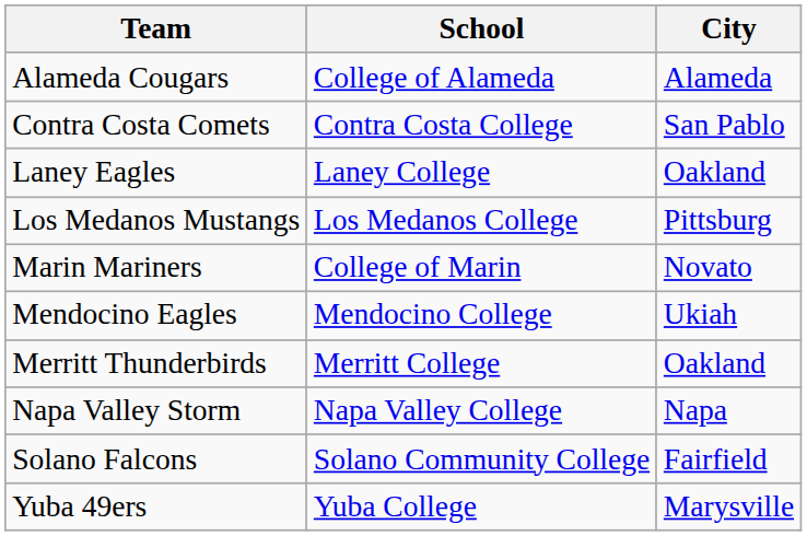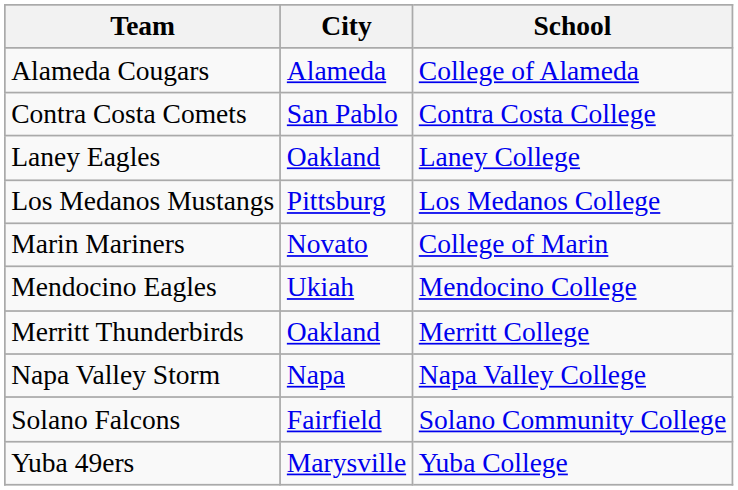 <table class="sortable wikitable">
 <tr>
 <th>Team</th>
+<th>City</th>
 <th>School</th>
-<th>City</th>
 </tr>
 <tr>
 <td>Alameda Cougars</td>
+<td><a href='#'>Alameda</a></td>
 <td><a href='#'>College of Alameda</a></td>
-<td><a href='#'>Alameda</a></td>
 </tr>
 <tr>
 <td>Contra Costa Comets</td>
+<td><a href='#'>San Pablo</a></td>
 <td><a href='#'>Contra Costa College</a></td>
-<td><a href='#'>San Pablo</a></td>
 </tr>
 <tr>
 <td>Laney Eagles</td>
+<td><a href='#'>Oakland</a></td>
 <td><a href='#'>Laney College</a></td>
-<td><a href='#'>Oakland</a></td>
 </tr>
 <tr>
 <td>Los Medanos Mustangs</td>
+<td><a href='#'>Pittsburg</a></td>
 <td><a href='#'>Los Medanos College</a></td>
-<td><a href='#'>Pittsburg</a></td>
 </tr>
 <tr>
 <td>Marin Mariners</td>
+<td><a href='#'>Novato</a></td>
 <td><a href='#'>College of Marin</a></td>
-<td><a href='#'>Novato</a></td>
 </tr>
 <tr>
 <td>Mendocino Eagles</td>
+<td><a href='#'>Ukiah</a></td>
 <td><a href='#'>Mendocino College</a></td>
-<td><a href='#'>Ukiah</a></td>
 </tr>
 <tr>
 <td>Merritt Thunderbirds</td>
+<td><a href='#'>Oakland</a></td>
 <td><a href='#'>Merritt College</a></td>
-<td><a href='#'>Oakland</a></td>
 </tr>
 <tr>
 <td>Napa Valley Storm</td>
+<td><a href='#'>Napa</a></td>
 <td><a href='#'>Napa Valley College</a></td>
-<td><a href='#'>Napa</a></td>
 </tr>
 <tr>
 <td>Solano Falcons</td>
+<td><a href='#'>Fairfield</a></td>
 <td><a href='#'>Solano Community College</a></td>
-<td><a href='#'>Fairfield</a></td>
 </tr>
 <tr>
 <td>Yuba 49ers</td>
+<td><a href='#'>Marysville</a></td>
 <td><a href='#'>Yuba College</a></td>
-<td><a href='#'>Marysville</a></td>
 </tr>
 </table>
